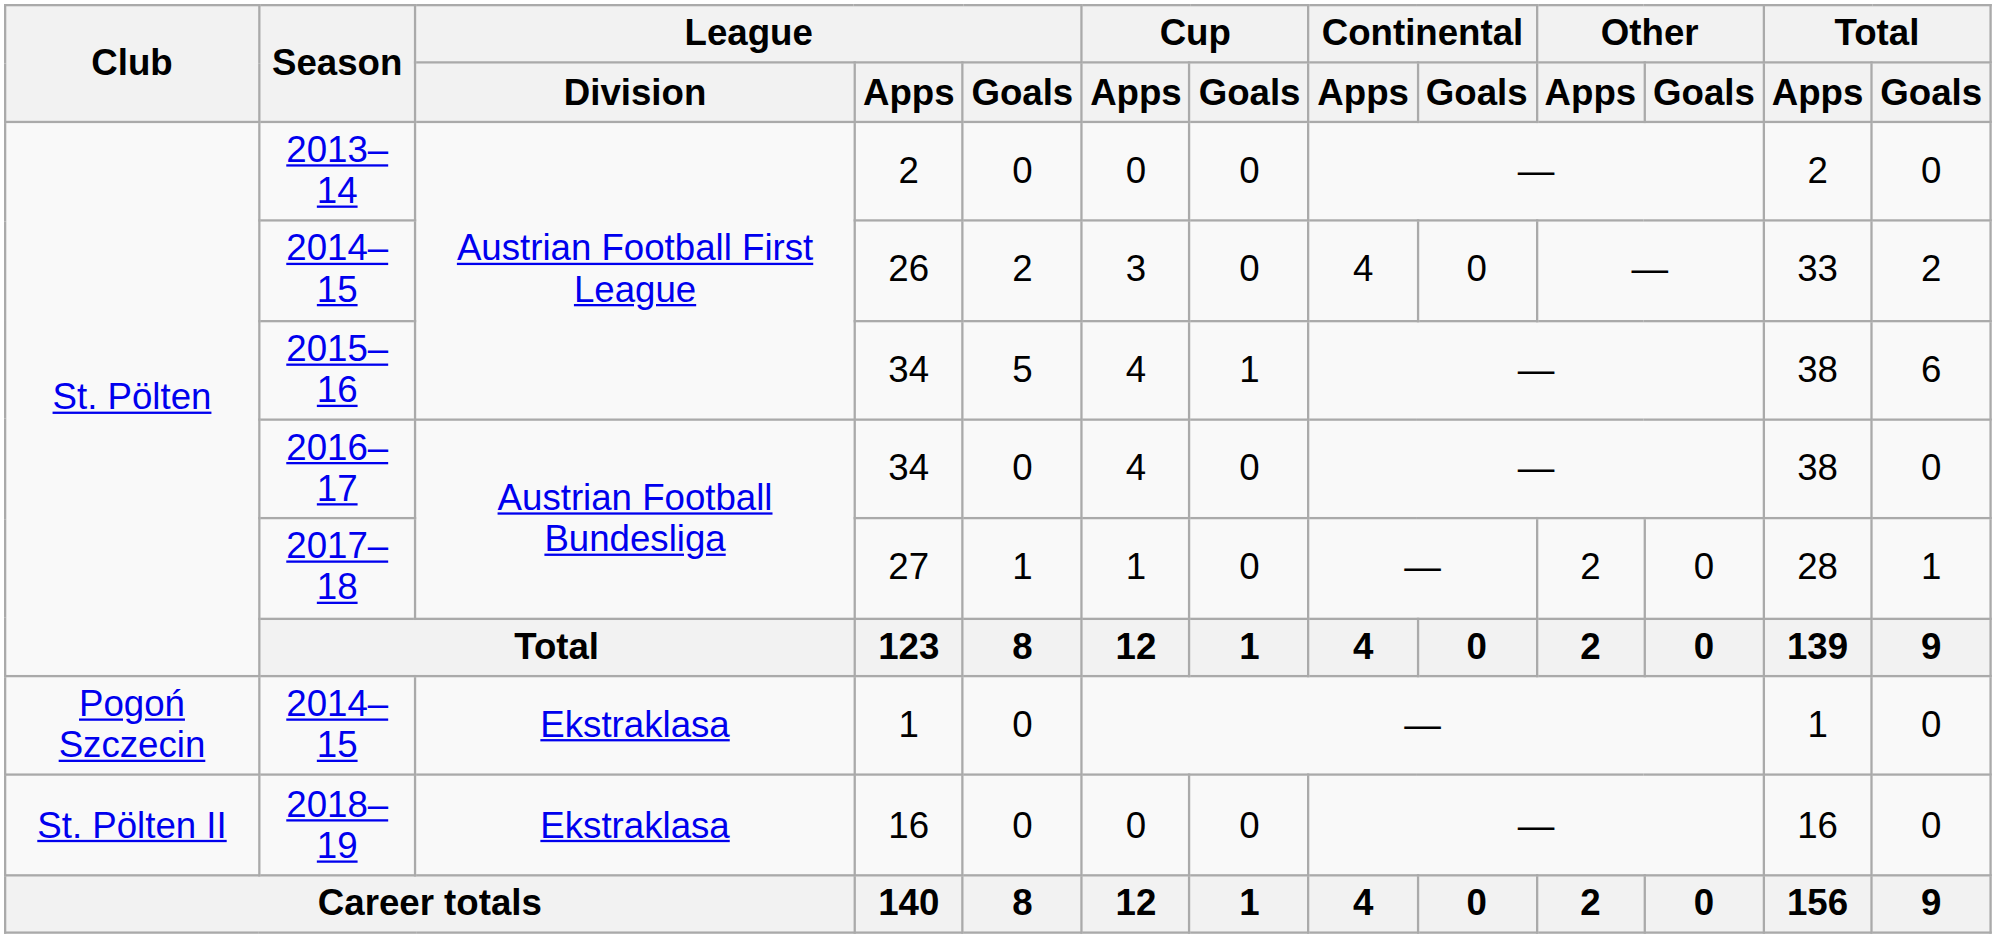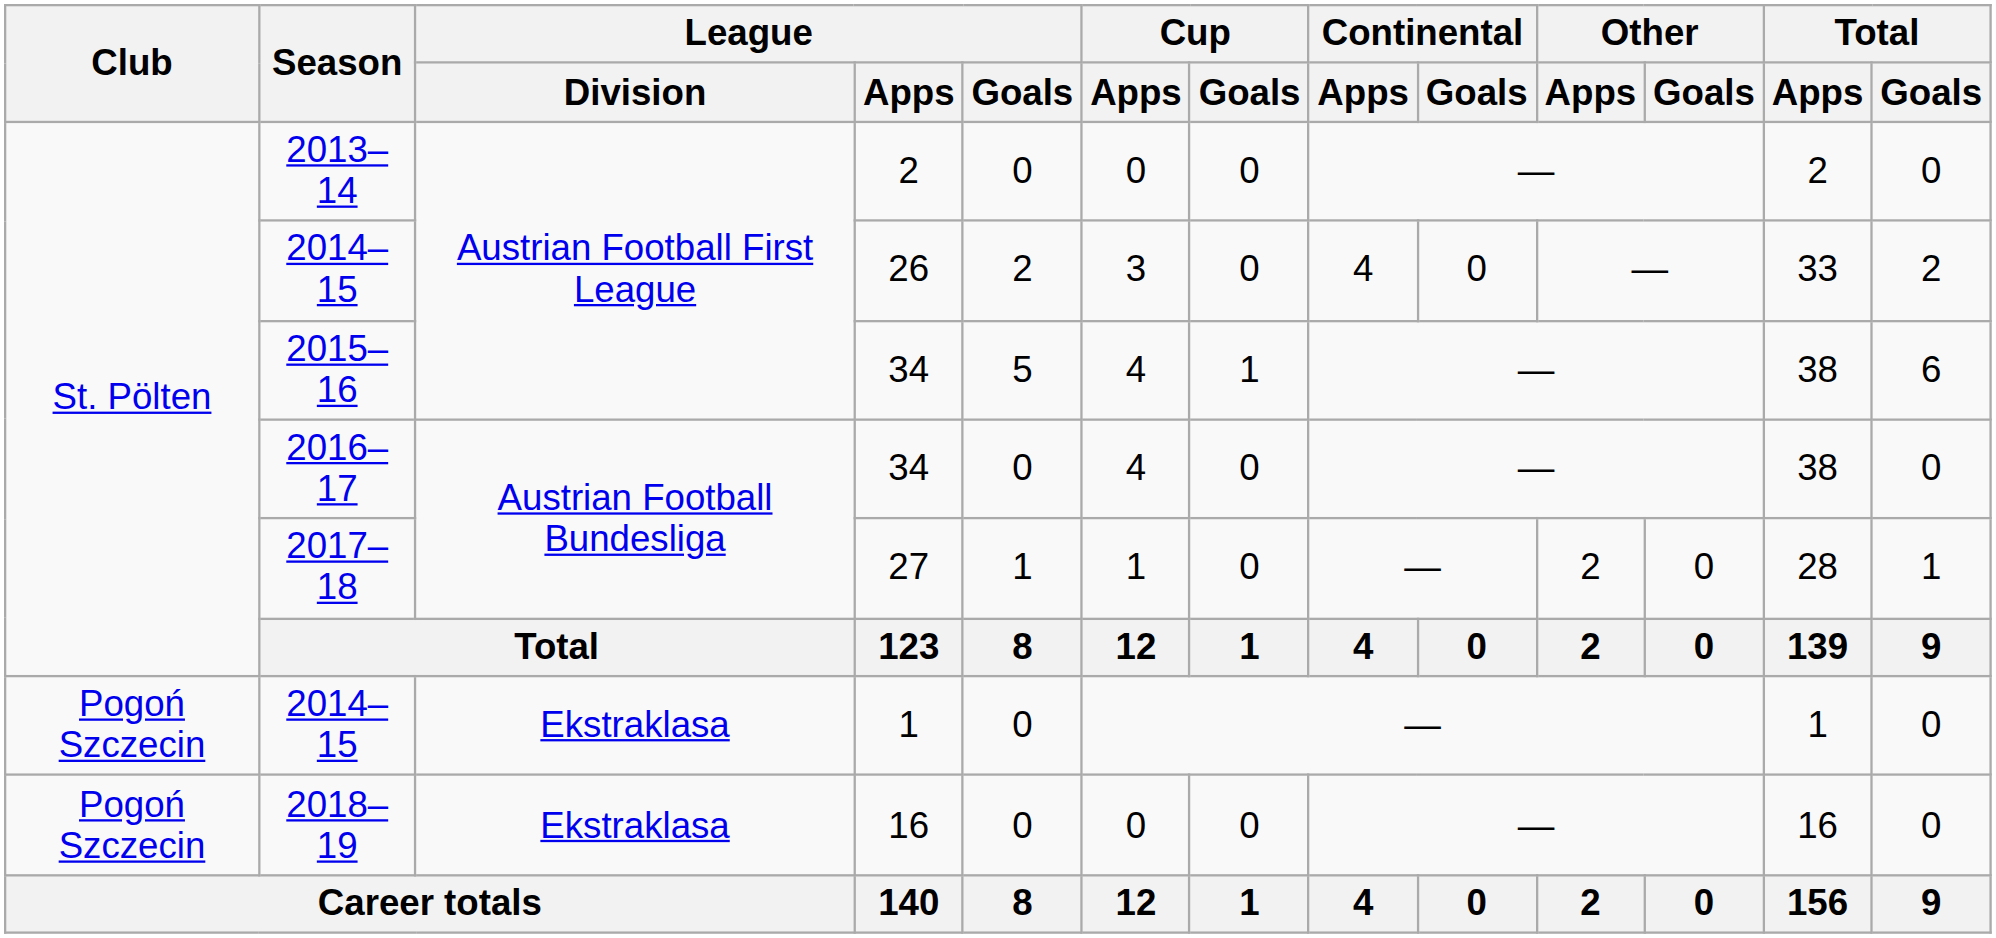 <table class="wikitable" style="text-align:center">
 <tr>
 <th rowspan="2">Club</th>
 <th rowspan="2">Season</th>
 <th colspan="3">League</th>
 <th colspan="2">Cup</th>
 <th colspan="2">Continental</th>
 <th colspan="2">Other</th>
 <th colspan="2">Total</th>
 </tr>
 <tr>
 <th>Division</th>
 <th>Apps</th>
 <th>Goals</th>
 <th>Apps</th>
 <th>Goals</th>
 <th>Apps</th>
 <th>Goals</th>
 <th>Apps</th>
 <th>Goals</th>
 <th>Apps</th>
 <th>Goals</th>
 </tr>
 <tr>
 <td rowspan=6><a href='#'>St. Pölten</a></td>
 <td><a href='#'>2013–14</a></td>
 <td rowspan=3><a href='#'>Austrian Football First League</a></td>
 <td>2</td>
 <td>0</td>
 <td>0</td>
 <td>0</td>
 <td colspan=4>—</td>
 <td>2</td>
 <td>0</td>
 </tr>
 <tr>
 <td><a href='#'>2014–15</a></td>
 <td>26</td>
 <td>2</td>
 <td>3</td>
 <td>0</td>
 <td>4</td>
 <td>0</td>
 <td colspan=2>—</td>
 <td>33</td>
 <td>2</td>
 </tr>
 <tr>
 <td><a href='#'>2015–16</a></td>
 <td>34</td>
 <td>5</td>
 <td>4</td>
 <td>1</td>
 <td colspan=4>—</td>
 <td>38</td>
 <td>6</td>
 </tr>
 <tr>
 <td><a href='#'>2016–17</a></td>
 <td rowspan=2><a href='#'>Austrian Football Bundesliga</a></td>
 <td>34</td>
 <td>0</td>
 <td>4</td>
 <td>0</td>
 <td colspan=4>—</td>
 <td>38</td>
 <td>0</td>
 </tr>
 <tr>
 <td><a href='#'>2017–18</a></td>
 <td>27</td>
 <td>1</td>
 <td>1</td>
 <td>0</td>
 <td colspan=2>—</td>
 <td>2</td>
 <td>0</td>
 <td>28</td>
 <td>1</td>
 </tr>
 <tr>
 <th colspan=2>Total</th>
 <th>123</th>
 <th>8</th>
 <th>12</th>
 <th>1</th>
 <th>4</th>
 <th>0</th>
 <th>2</th>
 <th>0</th>
 <th>139</th>
 <th>9</th>
 </tr>
 <tr>
 <td><a href='#'>Pogoń Szczecin</a></td>
 <td><a href='#'>2014–15</a></td>
 <td><a href='#'>Ekstraklasa</a></td>
 <td>1</td>
 <td>0</td>
 <td colspan=6>—</td>
 <td>1</td>
 <td>0</td>
 </tr>
 <tr>
-<td><a href='#'>St. Pölten II</a></td>
+<td><a href='#'>Pogoń Szczecin</a></td>
 <td><a href='#'>2018–19</a></td>
 <td><a href='#'>Ekstraklasa</a></td>
 <td>16</td>
 <td>0</td>
 <td>0</td>
 <td>0</td>
 <td colspan=4>—</td>
 <td>16</td>
 <td>0</td>
 </tr>
 <tr>
 <th colspan=3>Career totals</th>
 <th>140</th>
 <th>8</th>
 <th>12</th>
 <th>1</th>
 <th>4</th>
 <th>0</th>
 <th>2</th>
 <th>0</th>
 <th>156</th>
 <th>9</th>
 </tr>
 </table>
